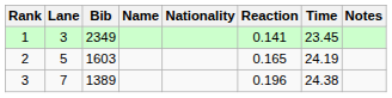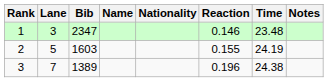 <table class="wikitable sortable" style="text-align:center">
 <tr>
 <th>Rank</th>
 <th>Lane</th>
 <th>Bib</th>
 <th>Name</th>
 <th>Nationality</th>
 <th>Reaction</th>
 <th>Time</th>
 <th>Notes</th>
 </tr>
 <tr bgcolor=ccffcc>
 <td>1</td>
 <td>3</td>
-<td>2349</td>
+<td>2347</td>
 <td align=left></td>
 <td align=left></td>
-<td>0.141</td>
-<td>23.45</td>
+<td>0.146</td>
+<td>23.48</td>
 <td><strong></strong></td>
 </tr>
 <tr>
 <td>2</td>
 <td>5</td>
 <td>1603</td>
 <td align=left></td>
 <td align=left></td>
-<td>0.165</td>
+<td>0.155</td>
 <td>24.19</td>
 <td></td>
 </tr>
 <tr>
 <td>3</td>
 <td>7</td>
 <td>1389</td>
 <td align=left></td>
 <td align=left></td>
 <td>0.196</td>
 <td>24.38</td>
 <td></td>
 </tr>
 </table>
